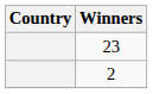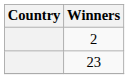 <table class="sortable wikitable plainrowheaders" style="text-align:center">
 <tr>
 <th scope=col>Country</th>
 <th scope=col data-sort-type=number>Winners</th>
 </tr>
 <tr>
 <th scope=row></th>
-<td>23</td>
+<td>2</td>
 </tr>
 <tr>
 <th scope=row></th>
-<td>2</td>
+<td>23</td>
 </tr>
 <tr>
 </tr>
 </table>
